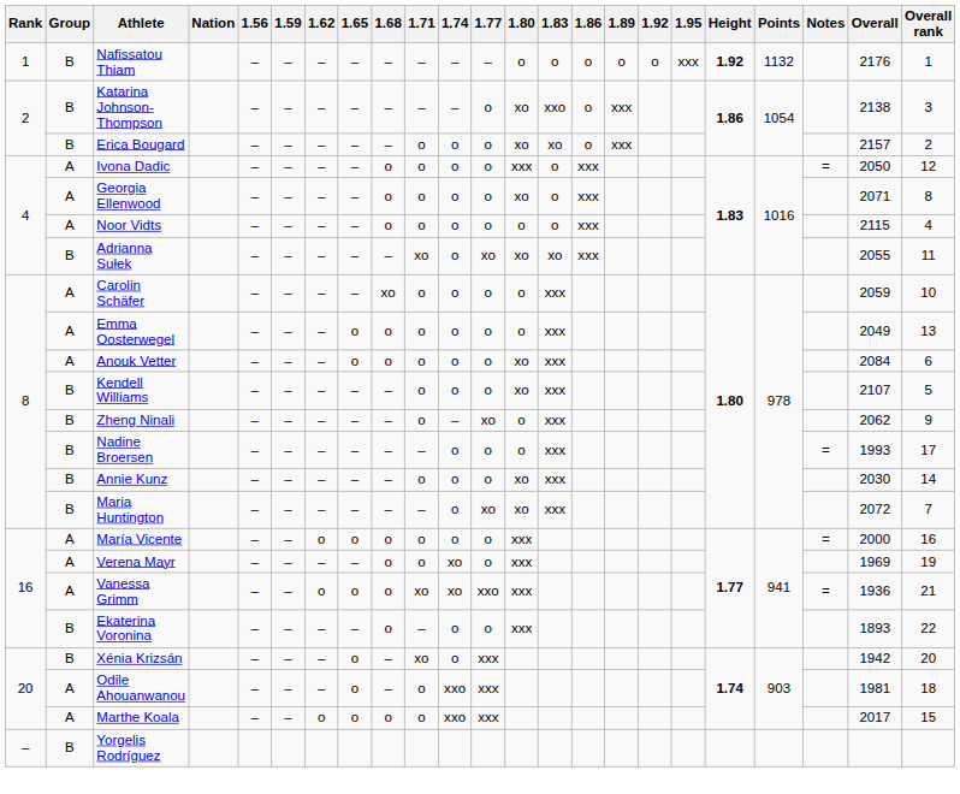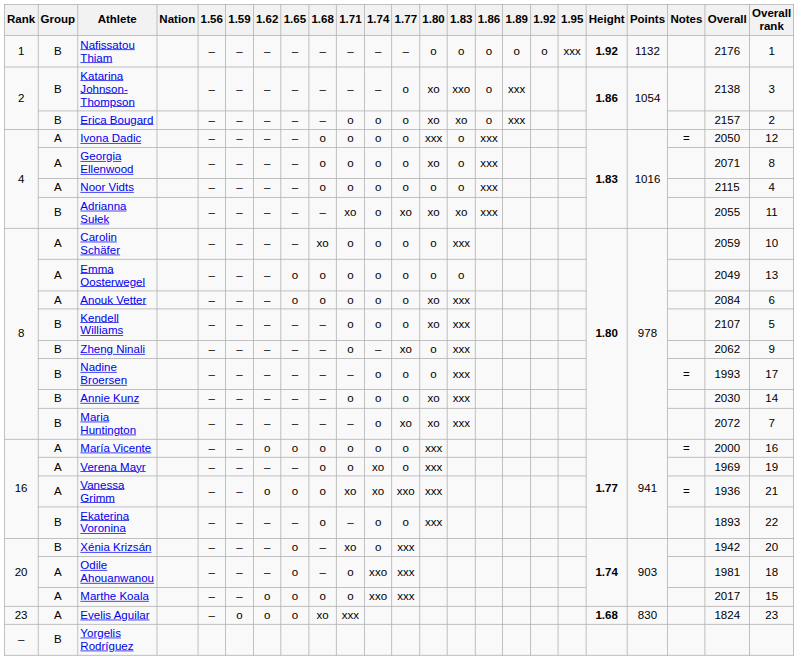 <table class="wikitable sortable" style="text-align:center">
 <tr>
 <th>Rank</th>
 <th>Group</th>
 <th>Athlete</th>
 <th>Nation</th>
 <th>1.56</th>
 <th>1.59</th>
 <th>1.62</th>
 <th>1.65</th>
 <th>1.68</th>
 <th>1.71</th>
 <th>1.74</th>
 <th>1.77</th>
 <th>1.80</th>
 <th>1.83</th>
 <th>1.86</th>
 <th>1.89</th>
 <th>1.92</th>
 <th>1.95</th>
 <th>Height</th>
 <th>Points</th>
 <th>Notes</th>
 <th>Overall</th>
 <th>Overall rank</th>
 </tr>
 <tr>
 <td>1</td>
 <td>B</td>
 <td align="left"><a href='#'>Nafissatou Thiam</a></td>
 <td align="left"></td>
 <td>–</td>
 <td>–</td>
 <td>–</td>
 <td>–</td>
 <td>–</td>
 <td>–</td>
 <td>–</td>
 <td>–</td>
 <td>o</td>
 <td>o</td>
 <td>o</td>
 <td>o</td>
 <td>o</td>
 <td>xxx</td>
 <td><strong>1.92</strong></td>
 <td>1132</td>
 <td></td>
 <td>2176</td>
 <td>1</td>
 </tr>
 <tr>
 <td rowspan="2">2</td>
 <td>B</td>
 <td align="left"><a href='#'>Katarina Johnson-Thompson</a></td>
 <td align="left"></td>
 <td>–</td>
 <td>–</td>
 <td>–</td>
 <td>–</td>
 <td>–</td>
 <td>–</td>
 <td>–</td>
 <td>o</td>
 <td>xo</td>
 <td>xxo</td>
 <td>o</td>
 <td>xxx</td>
 <td></td>
 <td></td>
 <td rowspan="2"><strong>1.86</strong></td>
 <td rowspan="2">1054</td>
 <td></td>
 <td>2138</td>
 <td>3</td>
 </tr>
 <tr>
 <td>B</td>
 <td align="left"><a href='#'>Erica Bougard</a></td>
 <td align="left"></td>
 <td>–</td>
 <td>–</td>
 <td>–</td>
 <td>–</td>
 <td>–</td>
 <td>o</td>
 <td>o</td>
 <td>o</td>
 <td>xo</td>
 <td>xo</td>
 <td>o</td>
 <td>xxx</td>
 <td></td>
 <td></td>
 <td></td>
 <td>2157</td>
 <td>2</td>
 </tr>
 <tr>
 <td rowspan="4">4</td>
 <td>A</td>
 <td align="left"><a href='#'>Ivona Dadic</a></td>
 <td align="left"></td>
 <td>–</td>
 <td>–</td>
 <td>–</td>
 <td>–</td>
 <td>o</td>
 <td>o</td>
 <td>o</td>
 <td>o</td>
 <td>xxx</td>
 <td>o</td>
 <td>xxx</td>
 <td></td>
 <td></td>
 <td></td>
 <td rowspan="4"><strong>1.83</strong></td>
 <td rowspan="4">1016</td>
 <td>=</td>
 <td>2050</td>
 <td>12</td>
 </tr>
 <tr>
 <td>A</td>
 <td align="left"><a href='#'>Georgia Ellenwood</a></td>
 <td align="left"></td>
 <td>–</td>
 <td>–</td>
 <td>–</td>
 <td>–</td>
 <td>o</td>
 <td>o</td>
 <td>o</td>
 <td>o</td>
 <td>xo</td>
 <td>o</td>
 <td>xxx</td>
 <td></td>
 <td></td>
 <td></td>
 <td></td>
 <td>2071</td>
 <td>8</td>
 </tr>
 <tr>
 <td>A</td>
 <td align="left"><a href='#'>Noor Vidts</a></td>
 <td align="left"></td>
 <td>–</td>
 <td>–</td>
 <td>–</td>
 <td>–</td>
 <td>o</td>
 <td>o</td>
 <td>o</td>
 <td>o</td>
 <td>o</td>
 <td>o</td>
 <td>xxx</td>
 <td></td>
 <td></td>
 <td></td>
 <td></td>
 <td>2115</td>
 <td>4</td>
 </tr>
 <tr>
 <td>B</td>
 <td align="left"><a href='#'>Adrianna Sułek</a></td>
 <td align="left"></td>
 <td>–</td>
 <td>–</td>
 <td>–</td>
 <td>–</td>
 <td>–</td>
 <td>xo</td>
 <td>o</td>
 <td>xo</td>
 <td>xo</td>
 <td>xo</td>
 <td>xxx</td>
 <td></td>
 <td></td>
 <td></td>
 <td></td>
 <td>2055</td>
 <td>11</td>
 </tr>
 <tr>
 <td rowspan="8">8</td>
 <td>A</td>
 <td align="left"><a href='#'>Carolin Schäfer</a></td>
 <td align="left"></td>
 <td>–</td>
 <td>–</td>
 <td>–</td>
 <td>–</td>
 <td>xo</td>
 <td>o</td>
 <td>o</td>
 <td>o</td>
 <td>o</td>
 <td>xxx</td>
 <td></td>
 <td></td>
 <td></td>
 <td></td>
 <td rowspan="8"><strong>1.80</strong></td>
 <td rowspan="8">978</td>
 <td></td>
 <td>2059</td>
 <td>10</td>
 </tr>
 <tr>
 <td>A</td>
 <td align="left"><a href='#'>Emma Oosterwegel</a></td>
 <td align="left"></td>
 <td>–</td>
 <td>–</td>
 <td>–</td>
 <td>o</td>
 <td>o</td>
 <td>o</td>
 <td>o</td>
 <td>o</td>
 <td>o</td>
-<td>xxx</td>
+<td>o</td>
 <td></td>
 <td></td>
 <td></td>
 <td></td>
 <td></td>
 <td>2049</td>
 <td>13</td>
 </tr>
 <tr>
 <td>A</td>
 <td align="left"><a href='#'>Anouk Vetter</a></td>
 <td align="left"></td>
 <td>–</td>
 <td>–</td>
 <td>–</td>
 <td>o</td>
 <td>o</td>
 <td>o</td>
 <td>o</td>
 <td>o</td>
 <td>xo</td>
 <td>xxx</td>
 <td></td>
 <td></td>
 <td></td>
 <td></td>
 <td></td>
 <td>2084</td>
 <td>6</td>
 </tr>
 <tr>
 <td>B</td>
 <td align="left"><a href='#'>Kendell Williams</a></td>
 <td align="left"></td>
 <td>–</td>
 <td>–</td>
 <td>–</td>
 <td>–</td>
 <td>–</td>
 <td>o</td>
 <td>o</td>
 <td>o</td>
 <td>xo</td>
 <td>xxx</td>
 <td></td>
 <td></td>
 <td></td>
 <td></td>
 <td></td>
 <td>2107</td>
 <td>5</td>
 </tr>
 <tr>
 <td>B</td>
 <td align="left"><a href='#'>Zheng Ninali</a></td>
 <td align="left"></td>
 <td>–</td>
 <td>–</td>
 <td>–</td>
 <td>–</td>
 <td>–</td>
 <td>o</td>
 <td>–</td>
 <td>xo</td>
 <td>o</td>
 <td>xxx</td>
 <td></td>
 <td></td>
 <td></td>
 <td></td>
 <td></td>
 <td>2062</td>
 <td>9</td>
 </tr>
 <tr>
 <td>B</td>
 <td align="left"><a href='#'>Nadine Broersen</a></td>
 <td align="left"></td>
 <td>–</td>
 <td>–</td>
 <td>–</td>
 <td>–</td>
 <td>–</td>
 <td>–</td>
 <td>o</td>
 <td>o</td>
 <td>o</td>
 <td>xxx</td>
 <td></td>
 <td></td>
 <td></td>
 <td></td>
 <td>=</td>
 <td>1993</td>
 <td>17</td>
 </tr>
 <tr>
 <td>B</td>
 <td align="left"><a href='#'>Annie Kunz</a></td>
 <td align="left"></td>
 <td>–</td>
 <td>–</td>
 <td>–</td>
 <td>–</td>
 <td>–</td>
 <td>o</td>
 <td>o</td>
 <td>o</td>
 <td>xo</td>
 <td>xxx</td>
 <td></td>
 <td></td>
 <td></td>
 <td></td>
 <td></td>
 <td>2030</td>
 <td>14</td>
 </tr>
 <tr>
 <td>B</td>
 <td align="left"><a href='#'>Maria Huntington</a></td>
 <td align="left"></td>
 <td>–</td>
 <td>–</td>
 <td>–</td>
 <td>–</td>
 <td>–</td>
 <td>–</td>
 <td>o</td>
 <td>xo</td>
 <td>xo</td>
 <td>xxx</td>
 <td></td>
 <td></td>
 <td></td>
 <td></td>
 <td></td>
 <td>2072</td>
 <td>7</td>
 </tr>
 <tr>
 <td rowspan="4">16</td>
 <td>A</td>
 <td align="left"><a href='#'>María Vicente</a></td>
 <td align="left"></td>
 <td>–</td>
 <td>–</td>
 <td>o</td>
 <td>o</td>
 <td>o</td>
 <td>o</td>
 <td>o</td>
 <td>o</td>
 <td>xxx</td>
 <td></td>
 <td></td>
 <td></td>
 <td></td>
 <td></td>
 <td rowspan="4"><strong>1.77</strong></td>
 <td rowspan="4">941</td>
 <td>=</td>
 <td>2000</td>
 <td>16</td>
 </tr>
 <tr>
 <td>A</td>
 <td align="left"><a href='#'>Verena Mayr</a></td>
 <td align="left"></td>
 <td>–</td>
 <td>–</td>
 <td>–</td>
 <td>–</td>
 <td>o</td>
 <td>o</td>
 <td>xo</td>
 <td>o</td>
 <td>xxx</td>
 <td></td>
 <td></td>
 <td></td>
 <td></td>
 <td></td>
 <td></td>
 <td>1969</td>
 <td>19</td>
 </tr>
 <tr>
 <td>A</td>
 <td align="left"><a href='#'>Vanessa Grimm</a></td>
 <td align="left"></td>
 <td>–</td>
 <td>–</td>
 <td>o</td>
 <td>o</td>
 <td>o</td>
 <td>xo</td>
 <td>xo</td>
 <td>xxo</td>
 <td>xxx</td>
 <td></td>
 <td></td>
 <td></td>
 <td></td>
 <td></td>
 <td>=</td>
 <td>1936</td>
 <td>21</td>
 </tr>
 <tr>
 <td>B</td>
 <td align="left"><a href='#'>Ekaterina Voronina</a></td>
 <td align="left"></td>
 <td>–</td>
 <td>–</td>
 <td>–</td>
 <td>–</td>
 <td>o</td>
 <td>–</td>
 <td>o</td>
 <td>o</td>
 <td>xxx</td>
 <td></td>
 <td></td>
 <td></td>
 <td></td>
 <td></td>
 <td></td>
 <td>1893</td>
 <td>22</td>
 </tr>
 <tr>
 <td rowspan="3">20</td>
 <td>B</td>
 <td align="left"><a href='#'>Xénia Krizsán</a></td>
 <td align="left"></td>
 <td>–</td>
 <td>–</td>
 <td>–</td>
 <td>o</td>
 <td>–</td>
 <td>xo</td>
 <td>o</td>
 <td>xxx</td>
 <td></td>
 <td></td>
 <td></td>
 <td></td>
 <td></td>
 <td></td>
 <td rowspan="3"><strong>1.74</strong></td>
 <td rowspan="3">903</td>
 <td></td>
 <td>1942</td>
 <td>20</td>
 </tr>
 <tr>
 <td>A</td>
 <td align="left"><a href='#'>Odile Ahouanwanou</a></td>
 <td align="left"></td>
 <td>–</td>
 <td>–</td>
 <td>–</td>
 <td>o</td>
 <td>–</td>
 <td>o</td>
 <td>xxo</td>
 <td>xxx</td>
 <td></td>
 <td></td>
 <td></td>
 <td></td>
 <td></td>
 <td></td>
 <td></td>
 <td>1981</td>
 <td>18</td>
 </tr>
 <tr>
 <td>A</td>
 <td align="left"><a href='#'>Marthe Koala</a></td>
 <td align="left"></td>
 <td>–</td>
 <td>–</td>
 <td>o</td>
 <td>o</td>
 <td>o</td>
 <td>o</td>
 <td>xxo</td>
 <td>xxx</td>
 <td></td>
 <td></td>
 <td></td>
 <td></td>
 <td></td>
 <td></td>
 <td></td>
 <td>2017</td>
 <td>15</td>
 </tr>
 <tr>
+<td>23</td>
+<td>A</td>
+<td align="left"><a href='#'>Evelis Aguilar</a></td>
+<td align="left"></td>
+<td>–</td>
+<td>o</td>
+<td>o</td>
+<td>o</td>
+<td>xo</td>
+<td>xxx</td>
+<td></td>
+<td></td>
+<td></td>
+<td></td>
+<td></td>
+<td></td>
+<td></td>
+<td></td>
+<td><strong>1.68</strong></td>
+<td>830</td>
+<td></td>
+<td>1824</td>
+<td>23</td>
+</tr>
+<tr>
 <td>–</td>
 <td>B</td>
 <td align="left"><a href='#'>Yorgelis Rodríguez</a></td>
 <td align="left"></td>
 <td></td>
 <td></td>
 <td></td>
 <td></td>
 <td></td>
 <td></td>
 <td></td>
 <td></td>
 <td></td>
 <td></td>
 <td></td>
 <td></td>
 <td></td>
 <td></td>
 <td></td>
 <td></td>
 <td></td>
 <td></td>
 <td></td>
 </tr>
 </table>
